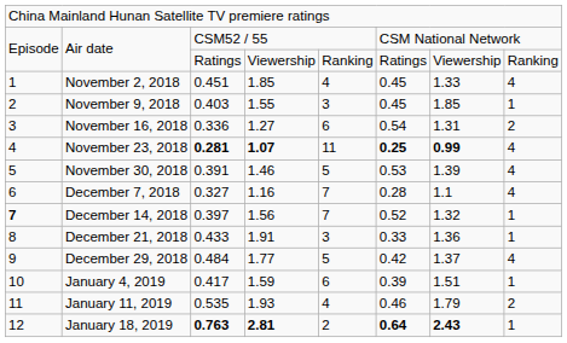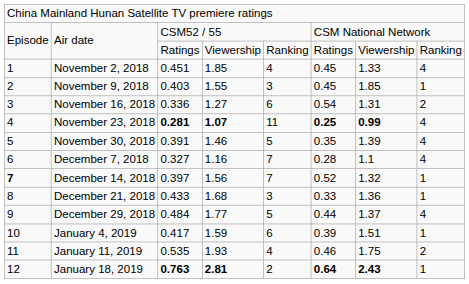 <table class="wikitable sortable mw-collapsible">
 <tr>
 <td colspan="8">China Mainland Hunan Satellite TV premiere ratings</td>
 </tr>
 <tr>
 <td rowspan="2">Episode</td>
 <td rowspan="2">Air date</td>
 <td colspan="3">CSM52 / 55</td>
 <td colspan="3">CSM National Network</td>
 </tr>
 <tr>
 <td>Ratings</td>
 <td>Viewership</td>
 <td>Ranking</td>
 <td>Ratings</td>
 <td>Viewership</td>
 <td>Ranking</td>
 </tr>
 <tr>
 <td>1</td>
 <td>November 2, 2018</td>
 <td>0.451</td>
 <td>1.85</td>
 <td>4</td>
 <td>0.45</td>
 <td>1.33</td>
 <td>4</td>
 </tr>
 <tr>
 <td>2</td>
 <td>November 9, 2018</td>
 <td>0.403</td>
 <td>1.55</td>
 <td>3</td>
 <td>0.45</td>
 <td>1.85</td>
 <td>1</td>
 </tr>
 <tr>
 <td>3</td>
 <td>November 16, 2018</td>
 <td>0.336</td>
 <td>1.27</td>
 <td>6</td>
 <td>0.54</td>
 <td>1.31</td>
 <td>2</td>
 </tr>
 <tr>
 <td>4</td>
 <td>November 23, 2018</td>
 <td><strong>0.281</strong></td>
 <td><strong>1.07</strong></td>
 <td>11</td>
 <td><strong>0.25</strong></td>
 <td><strong>0.99</strong></td>
 <td>4</td>
 </tr>
 <tr>
 <td>5</td>
 <td>November 30, 2018</td>
 <td>0.391</td>
 <td>1.46</td>
 <td>5</td>
-<td>0.53</td>
+<td>0.35</td>
 <td>1.39</td>
 <td>4</td>
 </tr>
 <tr>
 <td>6</td>
 <td>December 7, 2018</td>
 <td>0.327</td>
 <td>1.16</td>
 <td>7</td>
 <td>0.28</td>
 <td>1.1</td>
 <td>4</td>
 </tr>
 <tr>
 <td><strong>7</strong></td>
 <td>December 14, 2018</td>
 <td>0.397</td>
 <td>1.56</td>
 <td>7</td>
 <td>0.52</td>
 <td>1.32</td>
 <td>1</td>
 </tr>
 <tr>
 <td>8</td>
 <td>December 21, 2018</td>
 <td>0.433</td>
-<td>1.91</td>
+<td>1.68</td>
 <td>3</td>
 <td>0.33</td>
 <td>1.36</td>
 <td>1</td>
 </tr>
 <tr>
 <td>9</td>
 <td>December 29, 2018</td>
 <td>0.484</td>
 <td>1.77</td>
 <td>5</td>
-<td>0.42</td>
+<td>0.44</td>
 <td>1.37</td>
 <td>4</td>
 </tr>
 <tr>
 <td>10</td>
 <td>January 4, 2019</td>
 <td>0.417</td>
 <td>1.59</td>
 <td>6</td>
 <td>0.39</td>
 <td>1.51</td>
 <td>1</td>
 </tr>
 <tr>
 <td>11</td>
 <td>January 11, 2019</td>
 <td>0.535</td>
 <td>1.93</td>
 <td>4</td>
 <td>0.46</td>
-<td>1.79</td>
+<td>1.75</td>
 <td>2</td>
 </tr>
 <tr>
 <td>12</td>
 <td>January 18, 2019</td>
 <td><strong>0.763</strong></td>
 <td><strong>2.81</strong></td>
 <td>2</td>
 <td><strong>0.64</strong></td>
 <td><strong>2.43</strong></td>
 <td>1</td>
 </tr>
 </table>
